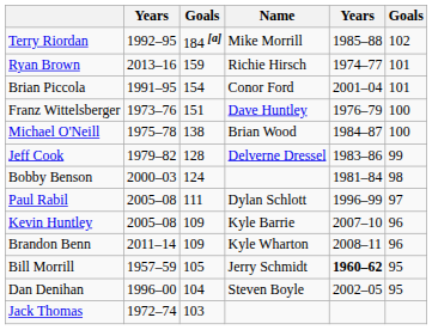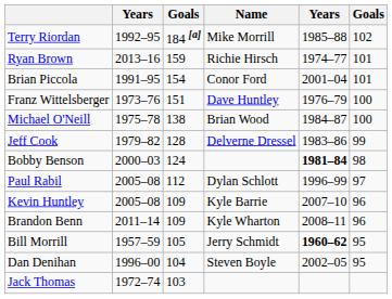 <table class="wikitable">
 <tr>
 <th></th>
 <th name>Years</th>
 <th>Goals</th>
 <th>Name</th>
 <th>Years</th>
 <th>Goals</th>
 </tr>
 <tr>
 <td><a href='#'>Terry Riordan</a></td>
 <td>1992–95</td>
 <td>184 <sup><strong><em>[a]</em></strong></sup></td>
 <td>Mike Morrill</td>
 <td>1985–88</td>
 <td>102</td>
 </tr>
 <tr>
 <td><a href='#'>Ryan Brown</a></td>
 <td>2013–16</td>
 <td>159</td>
 <td>Richie Hirsch</td>
 <td>1974–77</td>
 <td>101</td>
 </tr>
 <tr>
 <td>Brian Piccola</td>
 <td>1991–95</td>
 <td>154</td>
 <td>Conor Ford</td>
 <td>2001–04</td>
 <td>101</td>
 </tr>
 <tr>
 <td>Franz Wittelsberger</td>
 <td>1973–76</td>
 <td>151</td>
 <td><a href='#'>Dave Huntley</a></td>
 <td>1976–79</td>
 <td>100</td>
 </tr>
 <tr>
 <td><a href='#'>Michael O'Neill</a></td>
 <td>1975–78</td>
 <td>138</td>
 <td>Brian Wood</td>
 <td>1984–87</td>
 <td>100</td>
 </tr>
 <tr>
 <td><a href='#'>Jeff Cook</a></td>
 <td>1979–82</td>
 <td>128</td>
 <td><a href='#'>Delverne Dressel</a></td>
 <td>1983–86</td>
 <td>99</td>
 </tr>
 <tr>
 <td>Bobby Benson</td>
 <td>2000–03</td>
 <td>124</td>
 <td></td>
-<td>1981–84</td>
+<td><strong>1981–84</strong></td>
 <td>98</td>
 </tr>
 <tr>
 <td><a href='#'>Paul Rabil</a></td>
 <td>2005–08</td>
-<td>111</td>
+<td>112</td>
 <td>Dylan Schlott</td>
 <td>1996–99</td>
 <td>97</td>
 </tr>
 <tr>
 <td><a href='#'>Kevin Huntley</a></td>
 <td>2005–08</td>
 <td>109</td>
 <td>Kyle Barrie</td>
 <td>2007–10</td>
 <td>96</td>
 </tr>
 <tr>
 <td>Brandon Benn</td>
 <td>2011–14</td>
 <td>109</td>
 <td>Kyle Wharton</td>
 <td>2008–11</td>
 <td>96</td>
 </tr>
 <tr>
 <td>Bill Morrill</td>
 <td>1957–59</td>
 <td>105</td>
 <td>Jerry Schmidt</td>
 <td><strong>1960–62</strong></td>
 <td>95</td>
 </tr>
 <tr>
 <td>Dan Denihan</td>
 <td>1996–00</td>
 <td>104</td>
 <td>Steven Boyle</td>
 <td>2002–05</td>
 <td>95</td>
 </tr>
 <tr>
 <td><a href='#'>Jack Thomas</a></td>
 <td>1972–74</td>
 <td>103</td>
 <td></td>
 <td></td>
 <td></td>
 </tr>
 </table>
